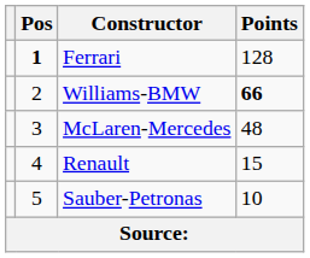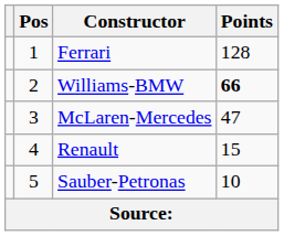 <table class="wikitable" style="font-size: 85%;">
 <tr>
 <th></th>
 <th>Pos</th>
 <th>Constructor</th>
 <th>Points</th>
 </tr>
 <tr>
 <td></td>
-<td align="center"><strong>1</strong></td>
+<td align="center">1</td>
 <td> <a href='#'>Ferrari</a></td>
 <td>128</td>
 </tr>
 <tr>
 <td></td>
 <td align="center">2</td>
 <td> <a href='#'>Williams</a>-<a href='#'>BMW</a></td>
 <td><strong>66</strong></td>
 </tr>
 <tr>
 <td></td>
 <td align="center">3</td>
 <td> <a href='#'>McLaren</a>-<a href='#'>Mercedes</a></td>
-<td>48</td>
+<td>47</td>
 </tr>
 <tr>
 <td></td>
 <td align="center">4</td>
 <td> <a href='#'>Renault</a></td>
 <td>15</td>
 </tr>
 <tr>
 <td></td>
 <td align="center">5</td>
 <td> <a href='#'>Sauber</a>-<a href='#'>Petronas</a></td>
 <td>10</td>
 </tr>
 <tr>
 <th colspan=4>Source: </th>
 </tr>
 </table>
